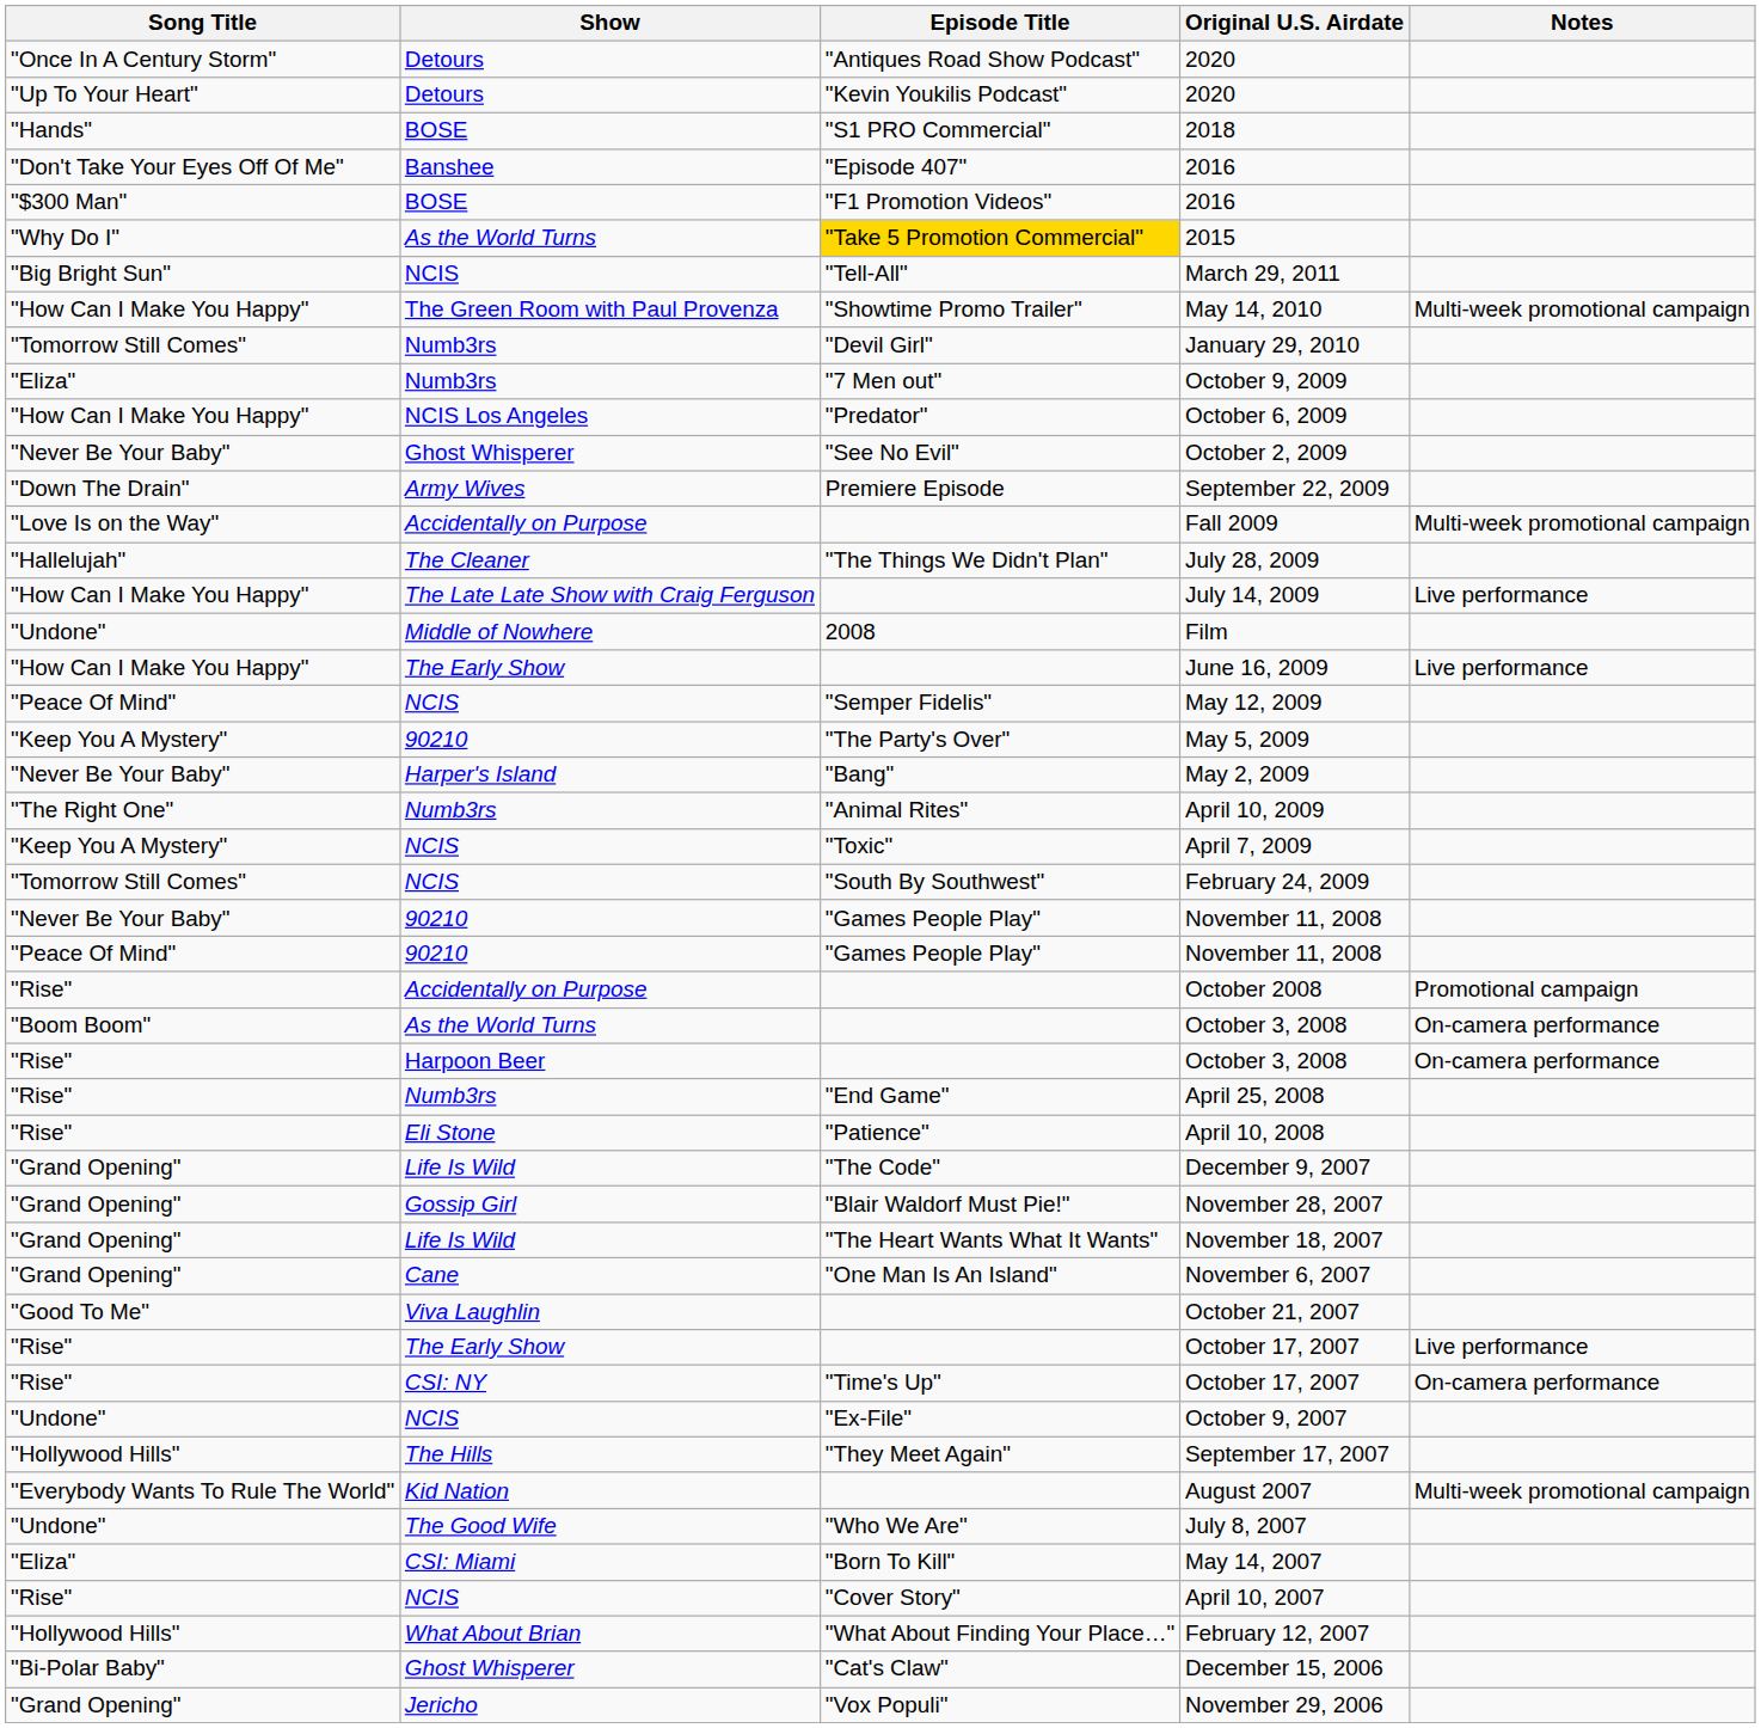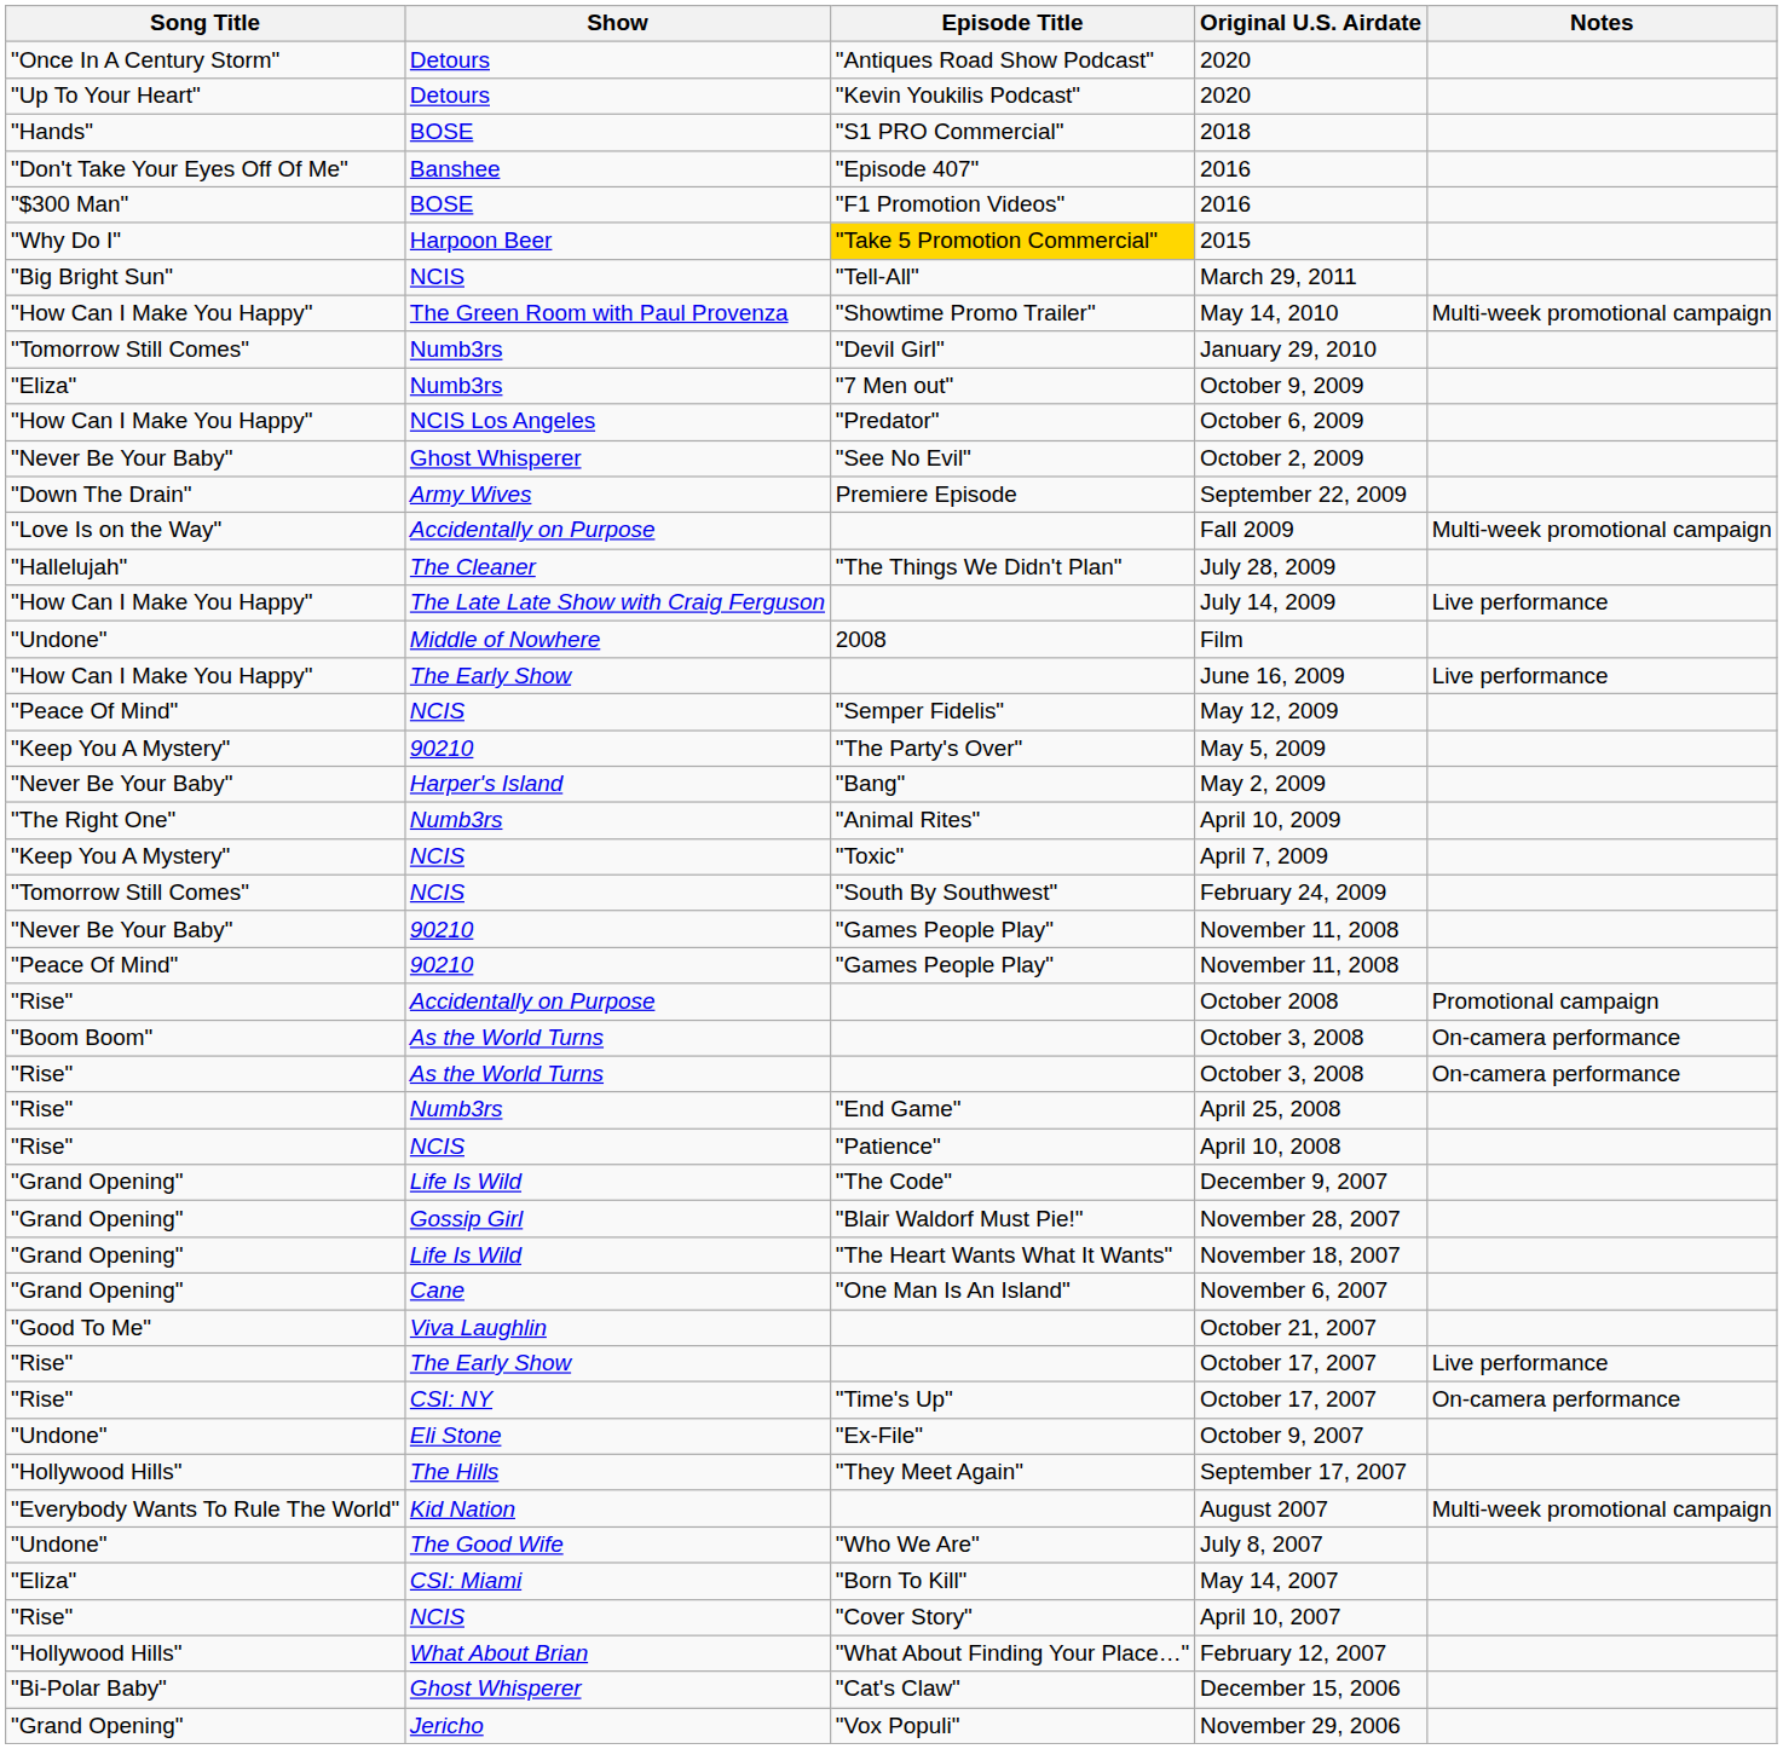 <table class="wikitable sortable" border="1">
 <tr>
 <th><strong>Song Title</strong></th>
 <th><strong>Show</strong></th>
 <th><strong>Episode Title</strong></th>
 <th><strong>Original U.S. Airdate</strong></th>
 <th><strong>Notes</strong></th>
 </tr>
 <tr>
 <td>"Once In A Century Storm"</td>
 <td><a href='#'>Detours</a></td>
 <td>"Antiques Road Show Podcast"</td>
 <td>2020</td>
 <td></td>
 </tr>
 <tr>
 <td>"Up To Your Heart"</td>
 <td><a href='#'>Detours</a></td>
 <td>"Kevin Youkilis Podcast"</td>
 <td>2020</td>
 <td></td>
 </tr>
 <tr>
 <td>"Hands"</td>
 <td><a href='#'>BOSE</a></td>
 <td>"S1 PRO Commercial"</td>
 <td>2018</td>
 <td></td>
 </tr>
 <tr>
 <td>"Don't Take Your Eyes Off Of Me"</td>
 <td><a href='#'>Banshee</a></td>
 <td>"Episode 407"</td>
 <td>2016</td>
 <td></td>
 </tr>
 <tr>
 <td>"$300 Man"</td>
 <td><a href='#'>BOSE</a></td>
 <td>"F1 Promotion Videos"</td>
 <td>2016</td>
 <td></td>
 </tr>
 <tr>
 <td>"Why Do I"</td>
-<td><em><a href='#'>As the World Turns</a></em></td>
+<td><a href='#'>Harpoon Beer</a></td>
 <td style="background: gold;">"Take 5 Promotion Commercial"</td>
 <td>2015</td>
 <td></td>
 </tr>
 <tr>
 <td>"Big Bright Sun"</td>
 <td><a href='#'>NCIS</a></td>
 <td>"Tell-All"</td>
 <td>March 29, 2011</td>
 <td></td>
 </tr>
 <tr>
 <td>"How Can I Make You Happy"</td>
 <td><a href='#'>The Green Room with Paul Provenza</a></td>
 <td>"Showtime Promo Trailer"</td>
 <td>May 14, 2010</td>
 <td>Multi-week promotional campaign</td>
 </tr>
 <tr>
 <td>"Tomorrow Still Comes"</td>
 <td><a href='#'>Numb3rs</a></td>
 <td>"Devil Girl"</td>
 <td>January 29, 2010</td>
 <td></td>
 </tr>
 <tr>
 <td>"Eliza"</td>
 <td><a href='#'>Numb3rs</a></td>
 <td>"7 Men out"</td>
 <td>October 9, 2009</td>
 <td></td>
 </tr>
 <tr>
 <td>"How Can I Make You Happy"</td>
 <td><a href='#'>NCIS Los Angeles</a></td>
 <td>"Predator"</td>
 <td>October 6, 2009</td>
 <td></td>
 </tr>
 <tr>
 <td>"Never Be Your Baby"</td>
 <td><a href='#'>Ghost Whisperer</a></td>
 <td>"See No Evil"</td>
 <td>October 2, 2009</td>
 <td></td>
 </tr>
 <tr>
 <td>"Down The Drain"</td>
 <td><em><a href='#'>Army Wives</a></em></td>
 <td>Premiere Episode</td>
 <td>September 22, 2009</td>
 <td></td>
 </tr>
 <tr>
 <td>"Love Is on the Way"</td>
 <td><em><a href='#'>Accidentally on Purpose</a></em></td>
 <td></td>
 <td>Fall 2009</td>
 <td>Multi-week promotional campaign</td>
 </tr>
 <tr>
 <td>"Hallelujah"</td>
 <td><em><a href='#'>The Cleaner</a></em></td>
 <td>"The Things We Didn't Plan"</td>
 <td>July 28, 2009</td>
 <td></td>
 </tr>
 <tr>
 <td>"How Can I Make You Happy"</td>
 <td><em><a href='#'>The Late Late Show with Craig Ferguson</a></em></td>
 <td></td>
 <td>July 14, 2009</td>
 <td>Live performance</td>
 </tr>
 <tr>
 <td>"Undone"</td>
 <td><em><a href='#'>Middle of Nowhere</a></em></td>
 <td>2008</td>
 <td>Film</td>
 <td></td>
 </tr>
 <tr>
 <td>"How Can I Make You Happy"</td>
 <td><em><a href='#'>The Early Show</a></em></td>
 <td></td>
 <td>June 16, 2009</td>
 <td>Live performance</td>
 </tr>
 <tr>
 <td>"Peace Of Mind"</td>
 <td><em><a href='#'>NCIS</a></em></td>
 <td>"Semper Fidelis"</td>
 <td>May 12, 2009</td>
 <td></td>
 </tr>
 <tr>
 <td>"Keep You A Mystery"</td>
 <td><em><a href='#'>90210</a></em></td>
 <td>"The Party's Over"</td>
 <td>May 5, 2009</td>
 <td></td>
 </tr>
 <tr>
 <td>"Never Be Your Baby"</td>
 <td><em><a href='#'>Harper's Island</a></em></td>
 <td>"Bang"</td>
 <td>May 2, 2009</td>
 <td></td>
 </tr>
 <tr>
 <td>"The Right One"</td>
 <td><em><a href='#'>Numb3rs</a></em></td>
 <td>"Animal Rites"</td>
 <td>April 10, 2009</td>
 <td></td>
 </tr>
 <tr>
 <td>"Keep You A Mystery"</td>
 <td><em> <a href='#'>NCIS</a></em></td>
 <td>"Toxic"</td>
 <td>April 7, 2009</td>
 <td></td>
 </tr>
 <tr>
 <td>"Tomorrow Still Comes"</td>
 <td><em><a href='#'>NCIS</a></em></td>
 <td>"South By Southwest"</td>
 <td>February 24, 2009</td>
 <td></td>
 </tr>
 <tr>
 <td>"Never Be Your Baby"</td>
 <td><em><a href='#'>90210</a></em></td>
 <td>"Games People Play"</td>
 <td>November 11, 2008</td>
 <td></td>
 </tr>
 <tr>
 <td>"Peace Of Mind"</td>
 <td><em><a href='#'>90210</a></em></td>
 <td>"Games People Play"</td>
 <td>November 11, 2008</td>
 <td></td>
 </tr>
 <tr>
 <td>"Rise"</td>
 <td><em><a href='#'>Accidentally on Purpose</a></em></td>
 <td></td>
 <td>October 2008</td>
 <td>Promotional campaign</td>
 </tr>
 <tr>
 <td>"Boom Boom"</td>
 <td><em><a href='#'>As the World Turns</a></em></td>
 <td></td>
 <td>October 3, 2008</td>
 <td>On-camera performance</td>
 </tr>
 <tr>
 <td>"Rise"</td>
-<td><a href='#'>Harpoon Beer</a></td>
+<td><em><a href='#'>As the World Turns</a></em></td>
 <td></td>
 <td>October 3, 2008</td>
 <td>On-camera performance</td>
 </tr>
 <tr>
 <td>"Rise"</td>
 <td><em><a href='#'>Numb3rs</a></em></td>
 <td>"End Game"</td>
 <td>April 25, 2008</td>
 <td></td>
 </tr>
 <tr>
 <td>"Rise"</td>
-<td><em><a href='#'>Eli Stone</a></em></td>
+<td><em><a href='#'>NCIS</a></em></td>
 <td>"Patience"</td>
 <td>April 10, 2008</td>
 <td></td>
 </tr>
 <tr>
 <td>"Grand Opening"</td>
 <td><em><a href='#'>Life Is Wild</a></em></td>
 <td>"The Code"</td>
 <td>December 9, 2007</td>
 <td></td>
 </tr>
 <tr>
 <td>"Grand Opening"</td>
 <td><em><a href='#'>Gossip Girl</a></em></td>
 <td>"Blair Waldorf Must Pie!"</td>
 <td>November 28, 2007</td>
 <td></td>
 </tr>
 <tr>
 <td>"Grand Opening"</td>
 <td><em><a href='#'>Life Is Wild</a></em></td>
 <td>"The Heart Wants What It Wants"</td>
 <td>November 18, 2007</td>
 <td></td>
 </tr>
 <tr>
 <td>"Grand Opening"</td>
 <td><em><a href='#'>Cane</a></em></td>
 <td>"One Man Is An Island"</td>
 <td>November 6, 2007</td>
 <td></td>
 </tr>
 <tr>
 <td>"Good To Me"</td>
 <td><em><a href='#'>Viva Laughlin</a></em></td>
 <td></td>
 <td>October 21, 2007</td>
 <td></td>
 </tr>
 <tr>
 <td>"Rise"</td>
 <td><em><a href='#'>The Early Show</a></em></td>
 <td></td>
 <td>October 17, 2007</td>
 <td>Live performance</td>
 </tr>
 <tr>
 <td>"Rise"</td>
 <td><em><a href='#'>CSI: NY</a></em></td>
 <td>"Time's Up"</td>
 <td>October 17, 2007</td>
 <td>On-camera performance</td>
 </tr>
 <tr>
 <td>"Undone"</td>
-<td><em><a href='#'>NCIS</a></em></td>
+<td><em><a href='#'>Eli Stone</a></em></td>
 <td>"Ex-File"</td>
 <td>October 9, 2007</td>
 <td></td>
 </tr>
 <tr>
 <td>"Hollywood Hills"</td>
 <td><em><a href='#'>The Hills</a></em></td>
 <td>"They Meet Again"</td>
 <td>September 17, 2007</td>
 <td></td>
 </tr>
 <tr>
 <td>"Everybody Wants To Rule The World"</td>
 <td><em><a href='#'>Kid Nation</a></em></td>
 <td></td>
 <td>August 2007</td>
 <td>Multi-week promotional campaign</td>
 </tr>
 <tr>
 <td>"Undone"</td>
 <td><em><a href='#'>The Good Wife</a></em></td>
 <td>"Who We Are"</td>
 <td>July 8, 2007</td>
 <td></td>
 </tr>
 <tr>
 <td>"Eliza"</td>
 <td><em><a href='#'>CSI: Miami</a></em></td>
 <td>"Born To Kill"</td>
 <td>May 14, 2007</td>
 <td></td>
 </tr>
 <tr>
 <td>"Rise"</td>
 <td><em><a href='#'>NCIS</a></em></td>
 <td>"Cover Story"</td>
 <td>April 10, 2007</td>
 <td></td>
 </tr>
 <tr>
 <td>"Hollywood Hills"</td>
 <td><em><a href='#'>What About Brian</a></em></td>
 <td>"What About Finding Your Place…"</td>
 <td>February 12, 2007</td>
 <td></td>
 </tr>
 <tr>
 <td>"Bi-Polar Baby"</td>
 <td><em><a href='#'>Ghost Whisperer</a></em></td>
 <td>"Cat's Claw"</td>
 <td>December 15, 2006</td>
 <td></td>
 </tr>
 <tr>
 <td>"Grand Opening"</td>
 <td><em><a href='#'>Jericho</a></em></td>
 <td>"Vox Populi"</td>
 <td>November 29, 2006</td>
 <td></td>
 </tr>
 <tr>
 </tr>
 </table>
